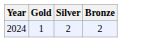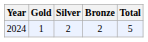 <table class="sortable wikitable" style="font-size: 90%;">
 <tr>
 <th>Year</th>
 <th>Gold</th>
 <th>Silver</th>
 <th>Bronze</th>
+<th>Total</th>
 </tr>
 <tr style="background:#ECF2FF">
 <td align="center">2024</td>
 <td align="center">1</td>
 <td align="center">2</td>
 <td align="center">2</td>
+<td align="center">5</td>
 </tr>
 </table>
